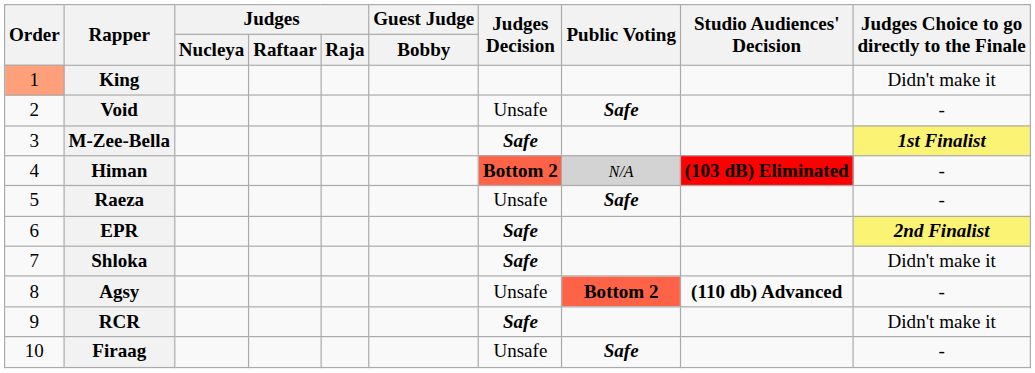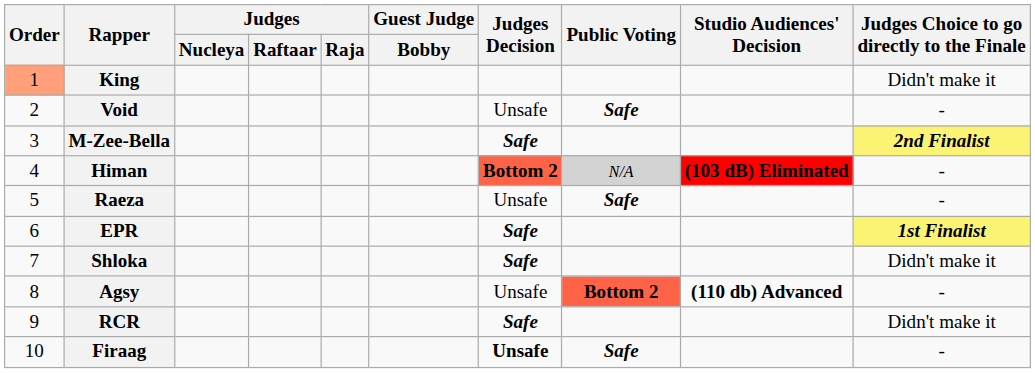 <table class="wikitable" style="text-align:center">
 <tr>
 <th rowspan="2">Order</th>
 <th rowspan="2">Rapper</th>
 <th colspan="3">Judges</th>
 <th>Guest Judge</th>
 <th rowspan="2">Judges<br>Decision</th>
 <th rowspan="2">Public Voting</th>
 <th rowspan="2">Studio Audiences'<br>Decision</th>
 <th rowspan="2">Judges Choice to go<br>directly to the Finale</th>
 </tr>
 <tr>
 <th>Nucleya</th>
 <th>Raftaar</th>
 <th>Raja</th>
 <th>Bobby</th>
 </tr>
 <tr>
 <td style="background: lightsalmon;">1</td>
 <th>King</th>
 <td></td>
 <td></td>
 <td></td>
 <td></td>
 <td><strong></strong></td>
 <td></td>
 <td></td>
 <td>Didn't make it</td>
 </tr>
 <tr>
 <td>2</td>
 <th>Void</th>
 <td></td>
 <td></td>
 <td></td>
 <td></td>
 <td>Unsafe</td>
 <td><strong><em>Safe</em></strong></td>
 <td></td>
 <td>-</td>
 </tr>
 <tr>
 <td>3</td>
 <th>M-Zee-Bella</th>
 <td></td>
 <td></td>
 <td></td>
 <td></td>
 <td><strong><em>Safe</em></strong></td>
 <td></td>
 <td></td>
-<td bgcolor="#fbf373"><strong><em>1st Finalist</em></strong></td>
+<td bgcolor="#fbf373"><strong><em>2nd Finalist</em></strong></td>
 </tr>
 <tr>
 <td>4</td>
 <th>Himan</th>
 <td></td>
 <td></td>
 <td></td>
 <td></td>
 <td bgcolor="tomato"><strong>Bottom 2</strong> </td>
 <td bgcolor="lightgray"><small><em>N/A</em></small></td>
 <td bgcolor="red"><strong>(103 dB) Eliminated</strong></td>
 <td>-</td>
 </tr>
 <tr>
 <td>5</td>
 <th>Raeza</th>
 <td></td>
 <td></td>
 <td></td>
 <td></td>
 <td>Unsafe</td>
 <td><strong><em>Safe</em></strong></td>
 <td></td>
 <td>-</td>
 </tr>
 <tr>
 <td>6</td>
 <th>EPR</th>
 <td></td>
 <td></td>
 <td></td>
 <td></td>
 <td><strong><em>Safe</em></strong></td>
 <td></td>
 <td></td>
-<td bgcolor="#fbf373"><strong><em>2nd Finalist</em></strong></td>
+<td bgcolor="#fbf373"><strong><em>1st Finalist</em></strong></td>
 </tr>
 <tr>
 <td>7</td>
 <th>Shloka</th>
 <td></td>
 <td></td>
 <td></td>
 <td></td>
 <td><strong><em>Safe</em></strong></td>
 <td></td>
 <td></td>
 <td>Didn't make it</td>
 </tr>
 <tr>
 <td>8</td>
 <th>Agsy</th>
 <td><br></td>
 <td></td>
 <td><br></td>
 <td></td>
 <td>Unsafe</td>
 <td bgcolor="tomato"><strong>Bottom 2</strong></td>
 <td><strong> (110 db) Advanced</strong></td>
 <td>-</td>
 </tr>
 <tr>
 <td>9</td>
 <th>RCR</th>
 <td></td>
 <td></td>
 <td></td>
 <td></td>
 <td><strong><em>Safe</em></strong></td>
 <td></td>
 <td></td>
 <td>Didn't make it</td>
 </tr>
 <tr>
 <td>10</td>
 <th>Firaag</th>
 <td></td>
 <td></td>
 <td></td>
 <td></td>
-<td>Unsafe</td>
+<td><strong>Unsafe</strong></td>
 <td><strong><em>Safe</em></strong></td>
 <td></td>
 <td>-</td>
 </tr>
 </table>
